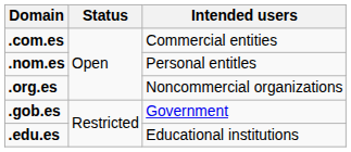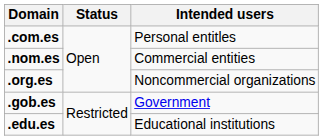 <table class="wikitable">
 <tr>
 <th>Domain</th>
 <th>Status</th>
 <th>Intended users</th>
 </tr>
 <tr>
 <td><strong>.com.es</strong></td>
 <td rowspan="3">Open</td>
-<td>Commercial entities</td>
+<td>Personal entitles</td>
 </tr>
 <tr>
 <td><strong>.nom.es</strong></td>
-<td>Personal entitles</td>
+<td>Commercial entities</td>
 </tr>
 <tr>
 <td><strong>.org.es</strong></td>
 <td>Noncommercial organizations</td>
 </tr>
 <tr>
 <td><strong>.gob.es</strong></td>
 <td rowspan="2">Restricted</td>
 <td><a href='#'>Government</a></td>
 </tr>
 <tr>
 <td><strong>.edu.es</strong></td>
 <td>Educational institutions</td>
 </tr>
 </table>
